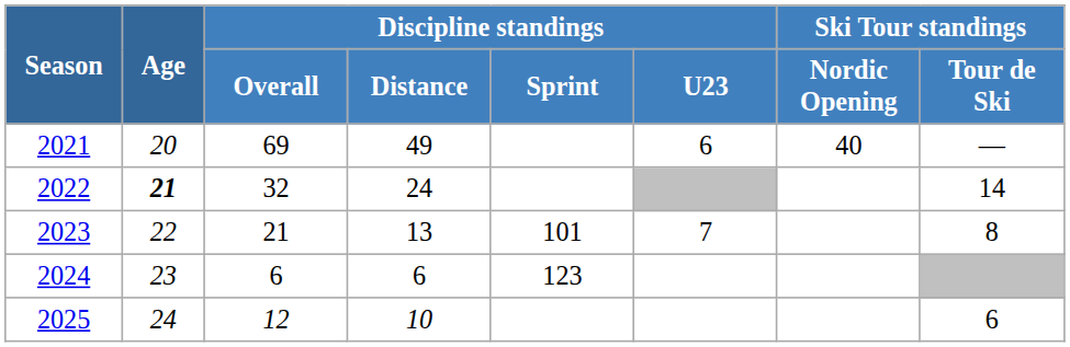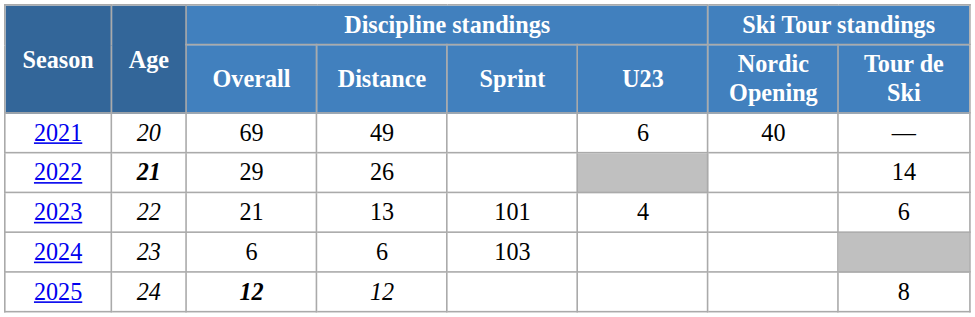 <table class="wikitable" style="font-size:95%; text-align:center; border:grey solid 1px; border-collapse:collapse; background:#ffffff;">
 <tr>
 <th style="background-color:#369; color:white; width:60px;" rowspan="2"> Season </th>
 <th style="background-color:#369; color:white; width:40px;" rowspan="2"> Age </th>
 <th style="background-color:#4180be; color:white;" colspan="4">Discipline standings</th>
 <th style="background-color:#4180be; color:white;" colspan="3">Ski Tour standings</th>
 </tr>
 <tr>
 <th style="background-color:#4180be; color:white; width:75px;">Overall</th>
 <th style="background-color:#4180be; color:white; width:75px;">Distance</th>
 <th style="background-color:#4180be; color:white; width:75px;">Sprint</th>
 <th style="background-color:#4180be; color:white; width:75px;">U23</th>
 <th style="background-color:#4180be; color:white; width:75px;">Nordic<br>Opening</th>
 <th style="background-color:#4180be; color:white; width:75px;">Tour de<br>Ski</th>
 </tr>
 <tr>
 <td><a href='#'>2021</a></td>
 <td><em>20</em></td>
 <td>69</td>
 <td>49</td>
 <td></td>
 <td>6</td>
 <td>40</td>
 <td>—</td>
 </tr>
 <tr>
 <td><a href='#'>2022</a></td>
 <td><strong><em>21</em></strong></td>
-<td>32</td>
-<td>24</td>
+<td>29</td>
+<td>26</td>
 <td></td>
 <td style="background:silver;"></td>
 <td></td>
 <td>14</td>
 </tr>
 <tr>
 <td><a href='#'>2023</a></td>
 <td><em>22</em></td>
 <td>21</td>
 <td>13</td>
 <td>101</td>
-<td>7</td>
+<td>4</td>
 <td></td>
-<td>8</td>
+<td>6</td>
 </tr>
 <tr>
 <td><a href='#'>2024</a></td>
 <td><em>23</em></td>
 <td>6</td>
 <td>6</td>
-<td>123</td>
+<td>103</td>
 <td></td>
 <td></td>
 <td style="background:silver;"></td>
 </tr>
 <tr>
 <td><a href='#'>2025</a></td>
 <td><em>24</em></td>
+<td><strong><em>12</em></strong></td>
 <td><em>12</em></td>
-<td><em>10</em></td>
 <td></td>
 <td></td>
 <td></td>
-<td>6</td>
+<td>8</td>
 </tr>
 </table>
